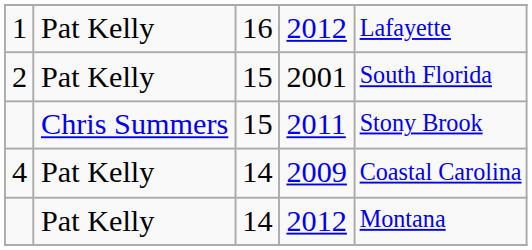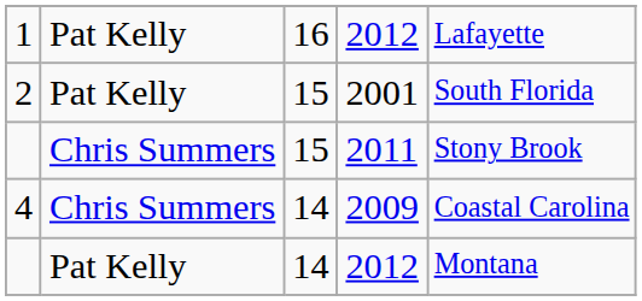 <table class="wikitable">
 <tr>
 </tr>
 <tr>
 <td>1</td>
 <td>Pat Kelly</td>
 <td>16</td>
 <td><a href='#'>2012</a></td>
 <td style="font-size:80%;"><a href='#'>Lafayette</a></td>
 </tr>
 <tr>
 <td>2</td>
 <td>Pat Kelly</td>
 <td>15</td>
 <td>2001</td>
 <td style="font-size:80%;"><a href='#'>South Florida</a></td>
 </tr>
 <tr>
 <td></td>
 <td><a href='#'>Chris Summers</a></td>
 <td>15</td>
 <td><a href='#'>2011</a></td>
 <td style="font-size:80%;"><a href='#'>Stony Brook</a></td>
 </tr>
 <tr>
 <td>4</td>
-<td>Pat Kelly</td>
+<td><a href='#'>Chris Summers</a></td>
 <td>14</td>
 <td><a href='#'>2009</a></td>
 <td style="font-size:80%;"><a href='#'>Coastal Carolina</a></td>
 </tr>
 <tr>
 <td></td>
 <td>Pat Kelly</td>
 <td>14</td>
 <td><a href='#'>2012</a></td>
 <td style="font-size:80%;"><a href='#'>Montana</a></td>
 </tr>
 </table>
